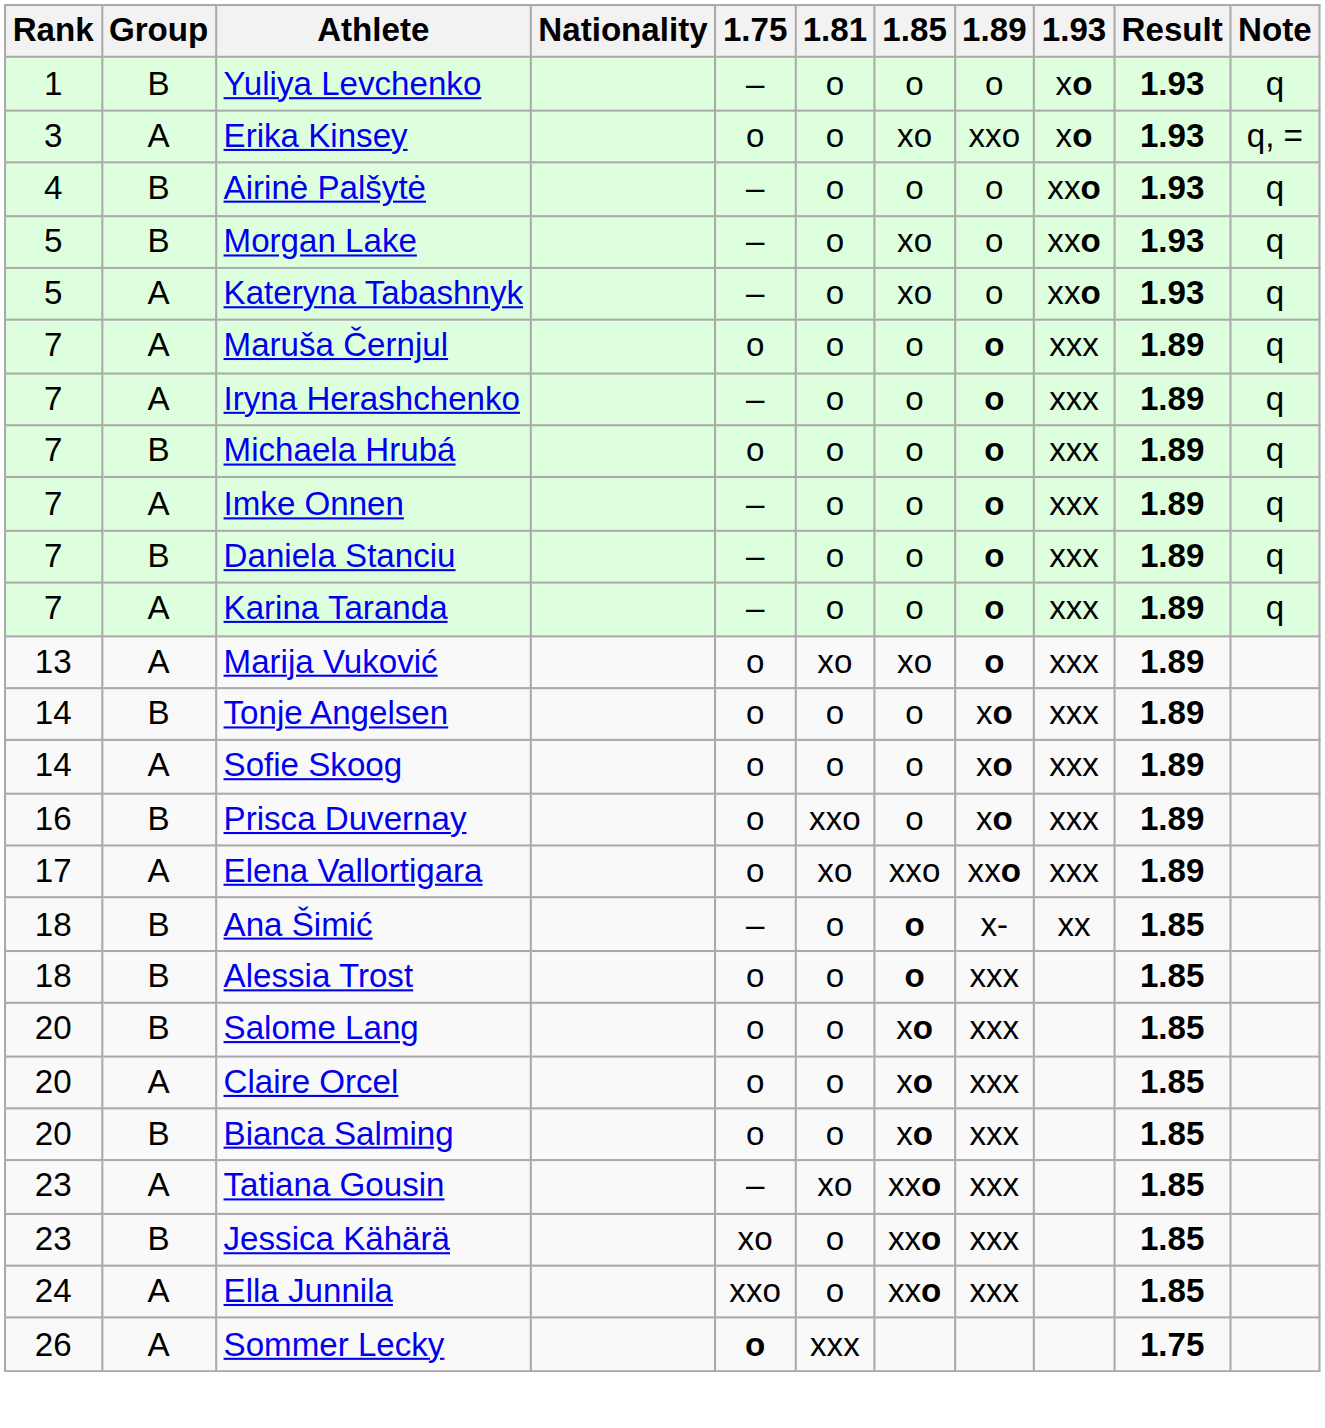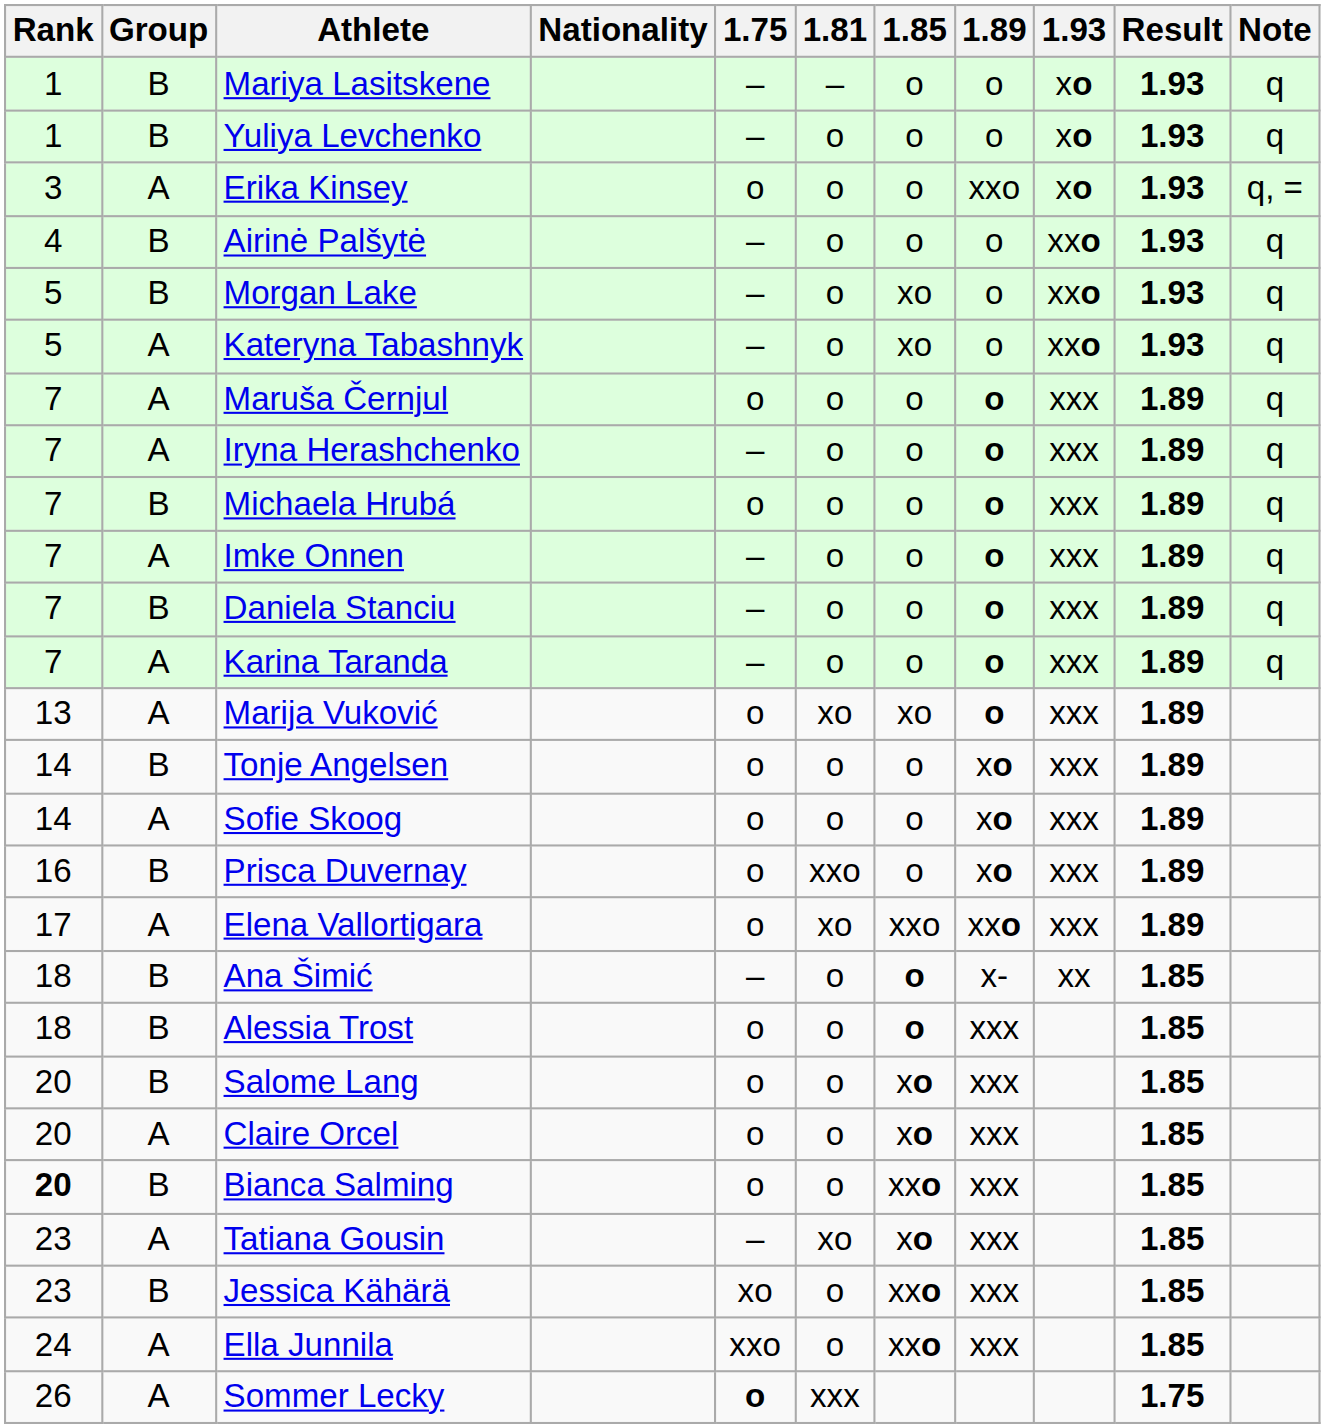 <table class="wikitable sortable" style="text-align:center">
 <tr>
 <th>Rank</th>
 <th>Group</th>
 <th>Athlete</th>
 <th>Nationality</th>
 <th>1.75</th>
 <th>1.81</th>
 <th>1.85</th>
 <th>1.89</th>
 <th>1.93</th>
 <th>Result</th>
 <th>Note</th>
+</tr>
+<tr bgcolor=ddffdd>
+<td>1</td>
+<td>B</td>
+<td align=left><a href='#'>Mariya Lasitskene</a></td>
+<td align=left></td>
+<td>–</td>
+<td>–</td>
+<td>o</td>
+<td>o</td>
+<td>x<strong>o</strong></td>
+<td><strong>1.93</strong></td>
+<td>q</td>
 </tr>
 <tr bgcolor=ddffdd>
 <td>1</td>
 <td>B</td>
 <td align=left><a href='#'>Yuliya Levchenko</a></td>
 <td align=left></td>
 <td>–</td>
 <td>o</td>
 <td>o</td>
 <td>o</td>
 <td>x<strong>o</strong></td>
 <td><strong>1.93</strong></td>
 <td>q</td>
 </tr>
 <tr bgcolor=ddffdd>
 <td>3</td>
 <td>A</td>
 <td align=left><a href='#'>Erika Kinsey</a></td>
 <td align=left></td>
 <td>o</td>
 <td>o</td>
-<td>xo</td>
+<td>o</td>
 <td>xxo</td>
 <td>x<strong>o</strong></td>
 <td><strong>1.93</strong></td>
 <td>q, =</td>
 </tr>
 <tr bgcolor=ddffdd>
 <td>4</td>
 <td>B</td>
 <td align=left><a href='#'>Airinė Palšytė</a></td>
 <td align=left></td>
 <td>–</td>
 <td>o</td>
 <td>o</td>
 <td>o</td>
 <td>xx<strong>o</strong></td>
 <td><strong>1.93</strong></td>
 <td>q</td>
 </tr>
 <tr bgcolor=ddffdd>
 <td>5</td>
 <td>B</td>
 <td align=left><a href='#'>Morgan Lake</a></td>
 <td align=left></td>
 <td>–</td>
 <td>o</td>
 <td>xo</td>
 <td>o</td>
 <td>xx<strong>o</strong></td>
 <td><strong>1.93</strong></td>
 <td>q</td>
 </tr>
 <tr bgcolor=ddffdd>
 <td>5</td>
 <td>A</td>
 <td align=left><a href='#'>Kateryna Tabashnyk</a></td>
 <td align=left></td>
 <td>–</td>
 <td>o</td>
 <td>xo</td>
 <td>o</td>
 <td>xx<strong>o</strong></td>
 <td><strong>1.93</strong></td>
 <td>q</td>
 </tr>
 <tr bgcolor=ddffdd>
 <td>7</td>
 <td>A</td>
 <td align=left><a href='#'>Maruša Černjul</a></td>
 <td align=left></td>
 <td>o</td>
 <td>o</td>
 <td>o</td>
 <td><strong>o</strong></td>
 <td>xxx</td>
 <td><strong>1.89</strong></td>
 <td>q</td>
 </tr>
 <tr bgcolor=ddffdd>
 <td>7</td>
 <td>A</td>
 <td align=left><a href='#'>Iryna Herashchenko</a></td>
 <td align=left></td>
 <td>–</td>
 <td>o</td>
 <td>o</td>
 <td><strong>o</strong></td>
 <td>xxx</td>
 <td><strong>1.89</strong></td>
 <td>q</td>
 </tr>
 <tr bgcolor=ddffdd>
 <td>7</td>
 <td>B</td>
 <td align=left><a href='#'>Michaela Hrubá</a></td>
 <td align=left></td>
 <td>o</td>
 <td>o</td>
 <td>o</td>
 <td><strong>o</strong></td>
 <td>xxx</td>
 <td><strong>1.89</strong></td>
 <td>q</td>
 </tr>
 <tr bgcolor=ddffdd>
 <td>7</td>
 <td>A</td>
 <td align=left><a href='#'>Imke Onnen</a></td>
 <td align=left></td>
 <td>–</td>
 <td>o</td>
 <td>o</td>
 <td><strong>o</strong></td>
 <td>xxx</td>
 <td><strong>1.89</strong></td>
 <td>q</td>
 </tr>
 <tr bgcolor=ddffdd>
 <td>7</td>
 <td>B</td>
 <td align=left><a href='#'>Daniela Stanciu</a></td>
 <td align=left></td>
 <td>–</td>
 <td>o</td>
 <td>o</td>
 <td><strong>o</strong></td>
 <td>xxx</td>
 <td><strong>1.89</strong></td>
 <td>q</td>
 </tr>
 <tr bgcolor=ddffdd>
 <td>7</td>
 <td>A</td>
 <td align=left><a href='#'>Karina Taranda</a></td>
 <td align=left></td>
 <td>–</td>
 <td>o</td>
 <td>o</td>
 <td><strong>o</strong></td>
 <td>xxx</td>
 <td><strong>1.89</strong></td>
 <td>q</td>
 </tr>
 <tr>
 <td>13</td>
 <td>A</td>
 <td align=left><a href='#'>Marija Vuković</a></td>
 <td align=left></td>
 <td>o</td>
 <td>xo</td>
 <td>xo</td>
 <td><strong>o</strong></td>
 <td>xxx</td>
 <td><strong>1.89</strong></td>
 <td></td>
 </tr>
 <tr>
 <td>14</td>
 <td>B</td>
 <td align=left><a href='#'>Tonje Angelsen</a></td>
 <td align=left></td>
 <td>o</td>
 <td>o</td>
 <td>o</td>
 <td>x<strong>o</strong></td>
 <td>xxx</td>
 <td><strong>1.89</strong></td>
 <td></td>
 </tr>
 <tr>
 <td>14</td>
 <td>A</td>
 <td align=left><a href='#'>Sofie Skoog</a></td>
 <td align=left></td>
 <td>o</td>
 <td>o</td>
 <td>o</td>
 <td>x<strong>o</strong></td>
 <td>xxx</td>
 <td><strong>1.89</strong></td>
 <td></td>
 </tr>
 <tr>
 <td>16</td>
 <td>B</td>
 <td align=left><a href='#'>Prisca Duvernay</a></td>
 <td align=left></td>
 <td>o</td>
 <td>xxo</td>
 <td>o</td>
 <td>x<strong>o</strong></td>
 <td>xxx</td>
 <td><strong>1.89</strong></td>
 <td></td>
 </tr>
 <tr>
 <td>17</td>
 <td>A</td>
 <td align=left><a href='#'>Elena Vallortigara</a></td>
 <td align=left></td>
 <td>o</td>
 <td>xo</td>
 <td>xxo</td>
 <td>xx<strong>o</strong></td>
 <td>xxx</td>
 <td><strong>1.89</strong></td>
 <td></td>
 </tr>
 <tr>
 <td>18</td>
 <td>B</td>
 <td align=left><a href='#'>Ana Šimić</a></td>
 <td align=left></td>
 <td>–</td>
 <td>o</td>
 <td><strong>o</strong></td>
 <td>x-</td>
 <td>xx</td>
 <td><strong>1.85</strong></td>
 <td></td>
 </tr>
 <tr>
 <td>18</td>
 <td>B</td>
 <td align=left><a href='#'>Alessia Trost</a></td>
 <td align=left></td>
 <td>o</td>
 <td>o</td>
 <td><strong>o</strong></td>
 <td>xxx</td>
 <td></td>
 <td><strong>1.85</strong></td>
 <td></td>
 </tr>
 <tr>
 <td>20</td>
 <td>B</td>
 <td align=left><a href='#'>Salome Lang</a></td>
 <td align=left></td>
 <td>o</td>
 <td>o</td>
 <td>x<strong>o</strong></td>
 <td>xxx</td>
 <td></td>
 <td><strong>1.85</strong></td>
 <td></td>
 </tr>
 <tr>
 <td>20</td>
 <td>A</td>
 <td align=left><a href='#'>Claire Orcel</a></td>
 <td align=left></td>
 <td>o</td>
 <td>o</td>
 <td>x<strong>o</strong></td>
 <td>xxx</td>
 <td></td>
 <td><strong>1.85</strong></td>
 <td></td>
 </tr>
 <tr>
-<td>20</td>
+<td><strong>20</strong></td>
 <td>B</td>
 <td align=left><a href='#'>Bianca Salming</a></td>
 <td align=left></td>
 <td>o</td>
 <td>o</td>
-<td>x<strong>o</strong></td>
+<td>xx<strong>o</strong></td>
 <td>xxx</td>
 <td></td>
 <td><strong>1.85</strong></td>
 <td></td>
 </tr>
 <tr>
 <td>23</td>
 <td>A</td>
 <td align=left><a href='#'>Tatiana Gousin</a></td>
 <td align=left></td>
 <td>–</td>
 <td>xo</td>
-<td>xx<strong>o</strong></td>
+<td>x<strong>o</strong></td>
 <td>xxx</td>
 <td></td>
 <td><strong>1.85</strong></td>
 <td></td>
 </tr>
 <tr>
 <td>23</td>
 <td>B</td>
 <td align=left><a href='#'>Jessica Kähärä</a></td>
 <td align=left></td>
 <td>xo</td>
 <td>o</td>
 <td>xx<strong>o</strong></td>
 <td>xxx</td>
 <td></td>
 <td><strong>1.85</strong></td>
 <td></td>
 </tr>
 <tr>
 <td>24</td>
 <td>A</td>
 <td align=left><a href='#'>Ella Junnila</a></td>
 <td align=left></td>
 <td>xxo</td>
 <td>o</td>
 <td>xx<strong>o</strong></td>
 <td>xxx</td>
 <td></td>
 <td><strong>1.85</strong></td>
 <td></td>
 </tr>
 <tr>
 <td>26</td>
 <td>A</td>
 <td align=left><a href='#'>Sommer Lecky</a></td>
 <td align=left></td>
 <td><strong>o</strong></td>
 <td>xxx</td>
 <td></td>
 <td></td>
 <td></td>
 <td><strong>1.75</strong></td>
 <td></td>
 </tr>
 </table>
